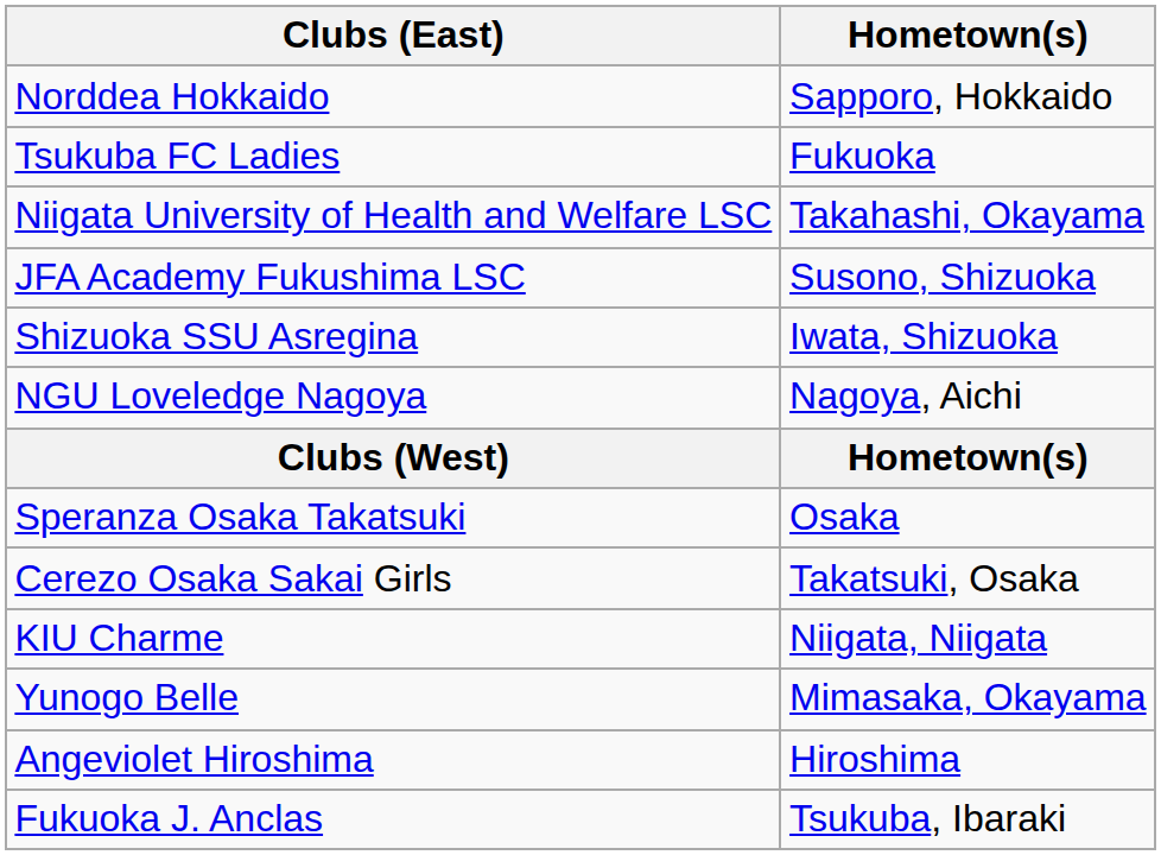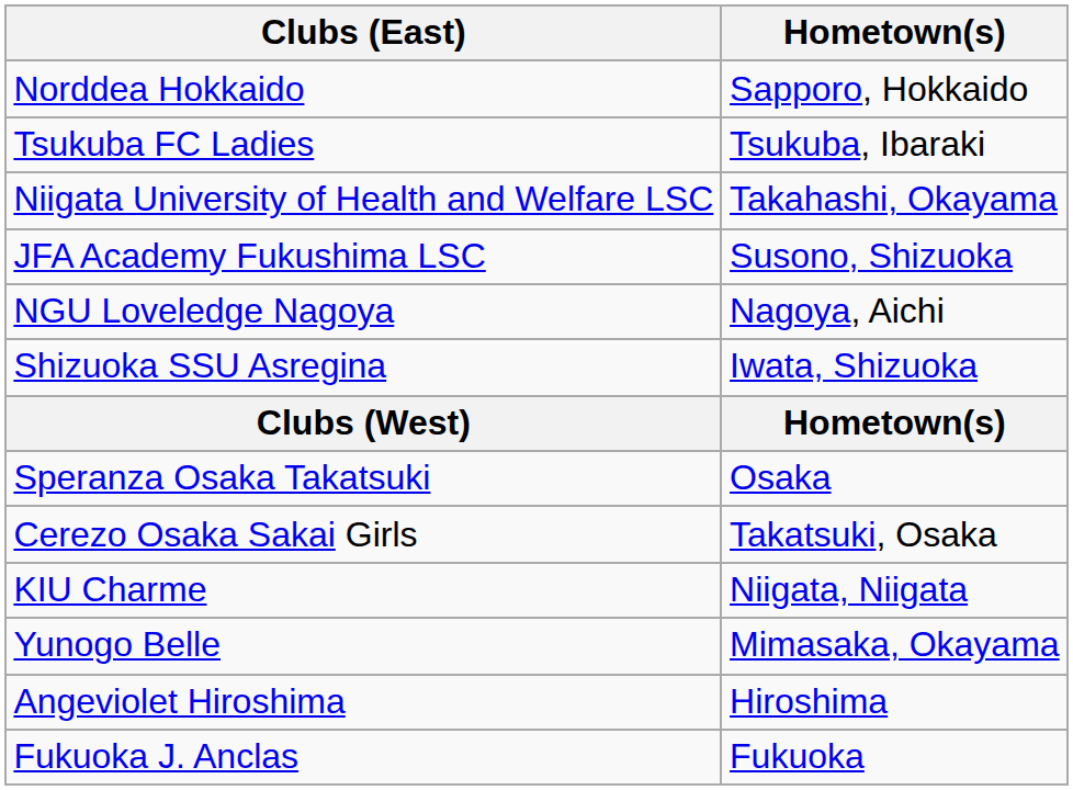 <table class="wikitable">
 <tr>
 <th>Clubs (East)</th>
 <th>Hometown(s)</th>
 </tr>
 <tr>
 <td><a href='#'>Norddea Hokkaido</a></td>
 <td><a href='#'>Sapporo</a>, Hokkaido</td>
 </tr>
 <tr>
 <td><a href='#'>Tsukuba FC Ladies</a></td>
-<td><a href='#'>Fukuoka</a></td>
+<td><a href='#'>Tsukuba</a>, Ibaraki</td>
 </tr>
 <tr>
 <td><a href='#'>Niigata University of Health and Welfare LSC</a></td>
 <td><a href='#'>Takahashi, Okayama</a></td>
 </tr>
 <tr>
 <td><a href='#'>JFA Academy Fukushima LSC</a></td>
 <td><a href='#'>Susono, Shizuoka</a></td>
 </tr>
 <tr>
+<td><a href='#'>NGU Loveledge Nagoya</a></td>
+<td><a href='#'>Nagoya</a>, Aichi</td>
+</tr>
+<tr>
 <td><a href='#'>Shizuoka SSU Asregina</a></td>
 <td><a href='#'>Iwata, Shizuoka</a></td>
-</tr>
-<tr>
-<td><a href='#'>NGU Loveledge Nagoya</a></td>
-<td><a href='#'>Nagoya</a>, Aichi</td>
 </tr>
 <tr>
 <th>Clubs (West)</th>
 <th>Hometown(s)</th>
 </tr>
 <tr>
 <td><a href='#'>Speranza Osaka Takatsuki</a></td>
 <td><a href='#'>Osaka</a></td>
 </tr>
 <tr>
 <td><a href='#'>Cerezo Osaka Sakai</a> Girls</td>
 <td><a href='#'>Takatsuki</a>, Osaka</td>
 </tr>
 <tr>
 <td><a href='#'>KIU Charme</a></td>
 <td><a href='#'>Niigata, Niigata</a></td>
 </tr>
 <tr>
 <td><a href='#'>Yunogo Belle</a></td>
 <td><a href='#'>Mimasaka, Okayama</a></td>
 </tr>
 <tr>
 <td><a href='#'>Angeviolet Hiroshima</a></td>
 <td><a href='#'>Hiroshima</a></td>
 </tr>
 <tr>
 <td><a href='#'>Fukuoka J. Anclas</a></td>
-<td><a href='#'>Tsukuba</a>, Ibaraki</td>
+<td><a href='#'>Fukuoka</a></td>
 </tr>
 </table>
